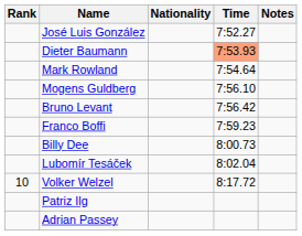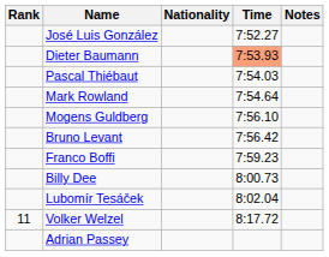 <table class="wikitable sortable" style="text-align:center">
 <tr>
 <th>Rank</th>
 <th>Name</th>
 <th>Nationality</th>
 <th>Time</th>
 <th>Notes</th>
 </tr>
 <tr>
 <td></td>
 <td align="left"><a href='#'>José Luis González</a></td>
 <td align=left></td>
 <td>7:52.27</td>
 <td></td>
 </tr>
 <tr>
 <td></td>
 <td align="left"><a href='#'>Dieter Baumann</a></td>
 <td align=left></td>
 <td style="background: lightsalmon;">7:53.93</td>
+<td></td>
+</tr>
+<tr>
+<td></td>
+<td align="left"><a href='#'>Pascal Thiébaut</a></td>
+<td align=left></td>
+<td>7:54.03</td>
 <td></td>
 </tr>
 <tr>
 <td></td>
 <td align="left"><a href='#'>Mark Rowland</a></td>
 <td align=left></td>
 <td>7:54.64</td>
 <td></td>
 </tr>
 <tr>
 <td></td>
 <td align="left"><a href='#'>Mogens Guldberg</a></td>
 <td align=left></td>
 <td>7:56.10</td>
 <td></td>
 </tr>
 <tr>
 <td></td>
 <td align="left"><a href='#'>Bruno Levant</a></td>
 <td align=left></td>
 <td>7:56.42</td>
 <td></td>
 </tr>
 <tr>
 <td></td>
 <td align="left"><a href='#'>Franco Boffi</a></td>
 <td align=left></td>
 <td>7:59.23</td>
 <td></td>
 </tr>
 <tr>
 <td></td>
 <td align="left"><a href='#'>Billy Dee</a></td>
 <td align=left></td>
 <td>8:00.73</td>
 <td></td>
 </tr>
 <tr>
 <td></td>
 <td align="left"><a href='#'>Lubomír Tesáček</a></td>
 <td align=left></td>
 <td>8:02.04</td>
 <td></td>
 </tr>
 <tr>
-<td>10</td>
+<td>11</td>
 <td align="left"><a href='#'>Volker Welzel</a></td>
 <td align=left></td>
 <td>8:17.72</td>
-<td></td>
-</tr>
-<tr>
-<td></td>
-<td align="left"><a href='#'>Patriz Ilg</a></td>
-<td align=left></td>
-<td></td>
 <td></td>
 </tr>
 <tr>
 <td></td>
 <td align="left"><a href='#'>Adrian Passey</a></td>
 <td align=left></td>
 <td></td>
 <td></td>
 </tr>
 </table>
